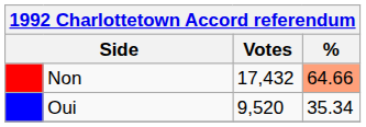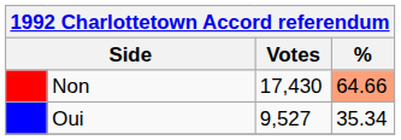 <table class="wikitable" style="font-size: 95%; clear:both">
 <tr style="background-color:#E9E9E9">
 <th colspan=4><a href='#'>1992 Charlottetown Accord referendum</a></th>
 </tr>
 <tr style="background-color:#E9E9E9">
 <th colspan=2 style="width: 130px">Side</th>
 <th style="width: 50px">Votes</th>
 <th style="width: 40px">%</th>
 </tr>
 <tr>
 <td bgcolor="red"></td>
 <td>Non</td>
-<td>17,432</td>
+<td>17,430</td>
 <td style="background: lightsalmon;">64.66</td>
 </tr>
 <tr>
 <td bgcolor="blue"></td>
 <td>Oui</td>
-<td>9,520</td>
+<td>9,527</td>
 <td>35.34</td>
 </tr>
 <tr>
 </tr>
 </table>
